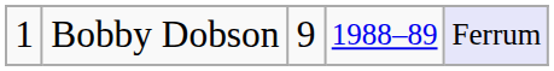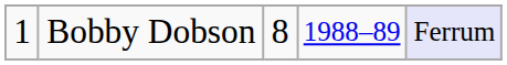 <table class="wikitable">
 <tr>
 </tr>
 <tr>
 <td>1</td>
 <td>Bobby Dobson</td>
-<td>9</td>
+<td>8</td>
 <td style="font-size:80%;"><a href='#'>1988–89</a></td>
 <td style="background: lavender; font-size:80%;">Ferrum</td>
 </tr>
 </table>
